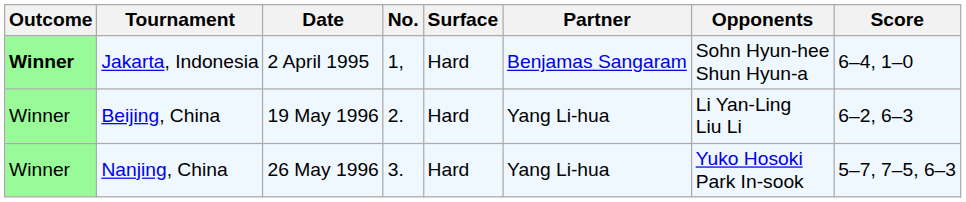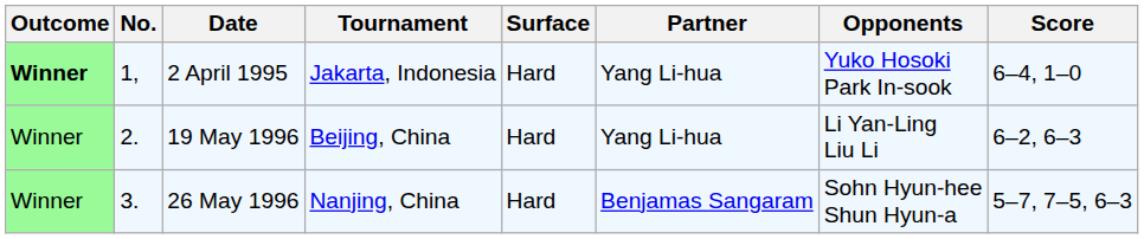 <table class="sortable wikitable" style=font-size:97%>
 <tr>
 <th>Outcome</th>
+<th>No.</th>
+<th>Date</th>
 <th>Tournament</th>
-<th>Date</th>
-<th>No.</th>
 <th>Surface</th>
 <th>Partner</th>
 <th>Opponents</th>
 <th>Score</th>
 </tr>
 <tr style="background:#f0f8ff;">
 <td style="background:#98fb98;"><strong>Winner</strong></td>
+<td>1,</td>
+<td>2 April 1995</td>
 <td><a href='#'>Jakarta</a>, Indonesia</td>
-<td>2 April 1995</td>
-<td>1,</td>
 <td>Hard</td>
-<td> <a href='#'>Benjamas Sangaram</a></td>
-<td> Sohn Hyun-hee <br>  Shun Hyun-a</td>
+<td> Yang Li-hua</td>
+<td> <a href='#'>Yuko Hosoki</a> <br>  Park In-sook</td>
 <td>6–4, 1–0</td>
 </tr>
 <tr style="background:#f0f8ff;">
 <td style="background:#98fb98;">Winner</td>
+<td>2.</td>
+<td>19 May 1996</td>
 <td><a href='#'>Beijing</a>, China</td>
-<td>19 May 1996</td>
-<td>2.</td>
 <td>Hard</td>
 <td> Yang Li-hua</td>
 <td> Li Yan-Ling <br>  Liu Li</td>
 <td>6–2, 6–3</td>
 </tr>
 <tr style="background:#f0f8ff;">
 <td style="background:#98fb98;">Winner</td>
+<td>3.</td>
+<td>26 May 1996</td>
 <td><a href='#'>Nanjing</a>, China</td>
-<td>26 May 1996</td>
-<td>3.</td>
 <td>Hard</td>
-<td> Yang Li-hua</td>
-<td> <a href='#'>Yuko Hosoki</a> <br>  Park In-sook</td>
+<td> <a href='#'>Benjamas Sangaram</a></td>
+<td> Sohn Hyun-hee <br>  Shun Hyun-a</td>
 <td>5–7, 7–5, 6–3</td>
 </tr>
 </table>
